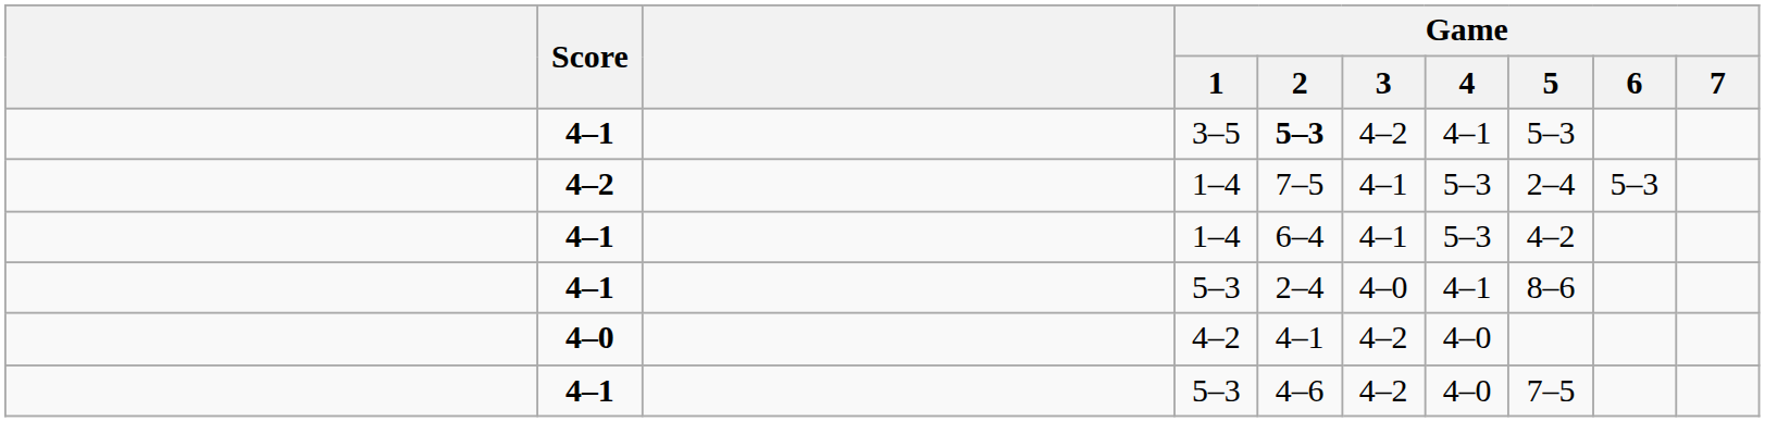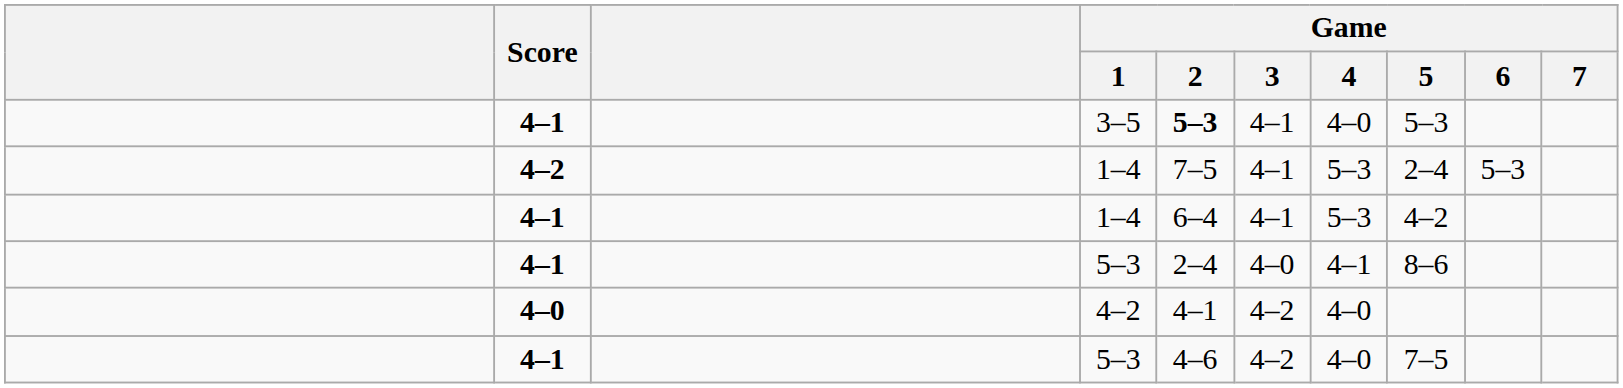 <table class="wikitable" style="text-align: center;">
 <tr>
 <th rowspan=2 align="right" width="270"></th>
 <th rowspan=2 width="45">Score</th>
 <th rowspan=2 align="left" width="270"></th>
 <th colspan=7>Game</th>
 </tr>
 <tr>
 <th width="35">1</th>
 <th width="35">2</th>
 <th width="35">3</th>
 <th width="35">4</th>
 <th width="35">5</th>
 <th width="35">6</th>
 <th width="35">7</th>
 </tr>
 <tr>
 <td align=left><strong></strong></td>
 <td align=center><strong>4–1</strong></td>
 <td align=left></td>
 <td>3–5</td>
 <td><strong>5–3</strong></td>
-<td>4–2</td>
 <td>4–1</td>
+<td>4–0</td>
 <td>5–3</td>
 <td></td>
 <td></td>
 </tr>
 <tr>
 <td align=left><strong></strong></td>
 <td align=center><strong>4–2</strong></td>
 <td align=left></td>
 <td>1–4</td>
 <td>7–5</td>
 <td>4–1</td>
 <td>5–3</td>
 <td>2–4</td>
 <td>5–3</td>
 <td></td>
 </tr>
 <tr>
 <td align=left><strong></strong></td>
 <td align=center><strong>4–1</strong></td>
 <td align=left></td>
 <td>1–4</td>
 <td>6–4</td>
 <td>4–1</td>
 <td>5–3</td>
 <td>4–2</td>
 <td></td>
 <td></td>
 </tr>
 <tr>
 <td align=left><strong></strong></td>
 <td align=center><strong>4–1</strong></td>
 <td align=left></td>
 <td>5–3</td>
 <td>2–4</td>
 <td>4–0</td>
 <td>4–1</td>
 <td>8–6</td>
 <td></td>
 <td></td>
 </tr>
 <tr>
 <td align=left><strong></strong></td>
 <td align=center><strong>4–0</strong></td>
 <td align=left></td>
 <td>4–2</td>
 <td>4–1</td>
 <td>4–2</td>
 <td>4–0</td>
 <td></td>
 <td></td>
 <td></td>
 </tr>
 <tr>
 <td align=left><strong></strong></td>
 <td align=center><strong>4–1</strong></td>
 <td align=left></td>
 <td>5–3</td>
 <td>4–6</td>
 <td>4–2</td>
 <td>4–0</td>
 <td>7–5</td>
 <td></td>
 <td></td>
 </tr>
 </table>
